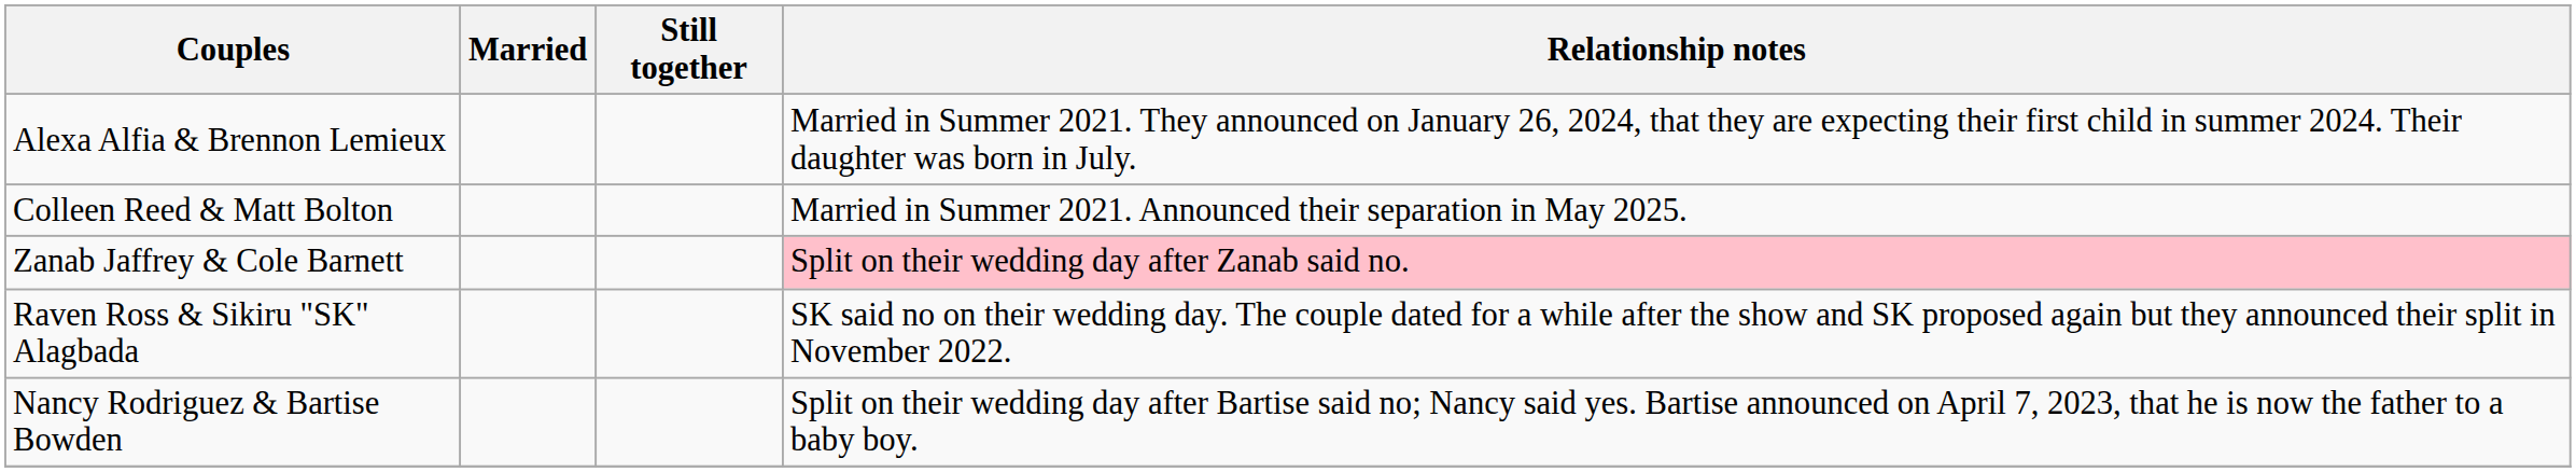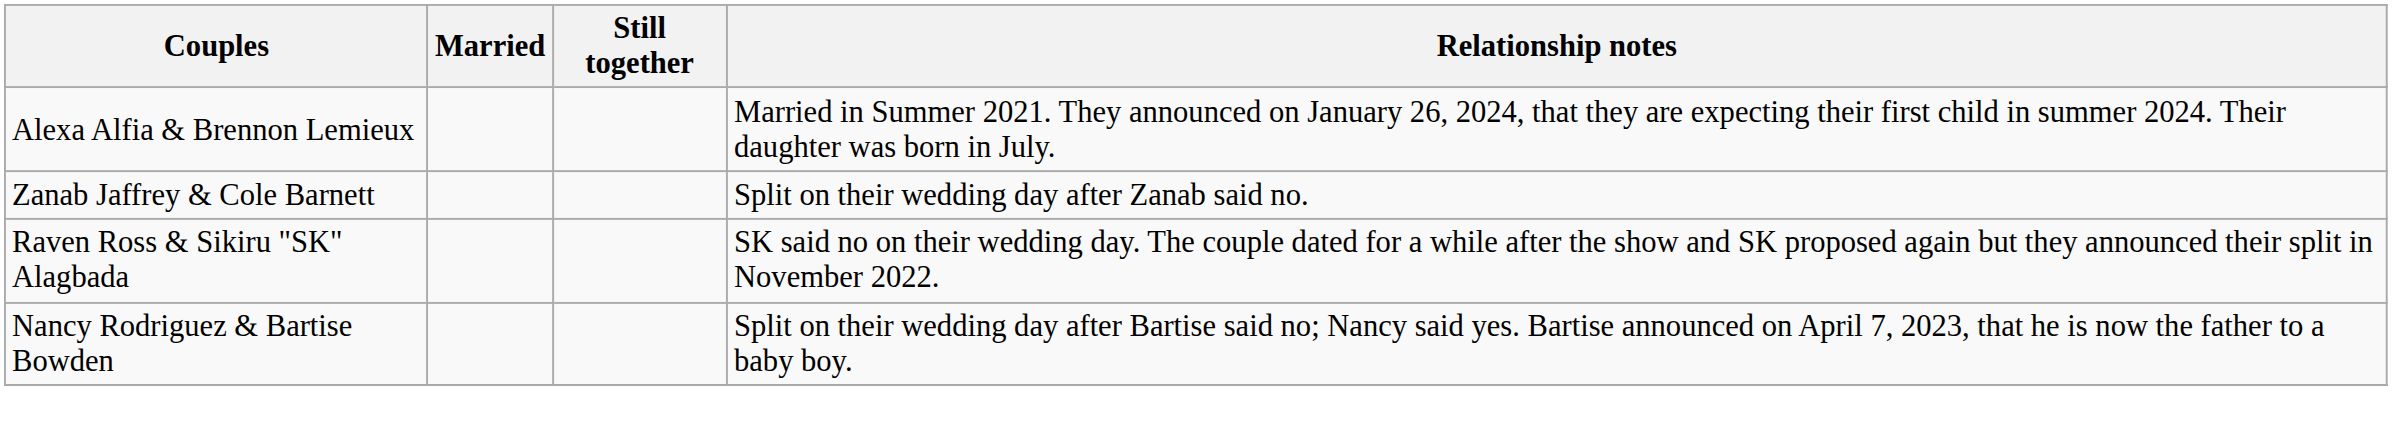 <table class="wikitable plainrowheaders" style="text-align: left;">
 <tr>
 <th scope="col">Couples</th>
 <th scope="col">Married</th>
 <th scope="col">Still together</th>
 <th scope="col">Relationship notes</th>
 </tr>
 <tr>
 <td>Alexa Alfia & Brennon Lemieux</td>
 <td></td>
 <td></td>
 <td>Married in Summer 2021. They announced on January 26, 2024, that they are expecting their first child in summer 2024. Their daughter was born in July.</td>
 </tr>
 <tr>
-<td>Colleen Reed & Matt Bolton</td>
-<td></td>
-<td></td>
-<td>Married in Summer 2021. Announced their separation in May 2025.</td>
-</tr>
-<tr>
 <td>Zanab Jaffrey & Cole Barnett</td>
 <td></td>
 <td></td>
-<td style="background: pink;">Split on their wedding day after Zanab said no.</td>
+<td>Split on their wedding day after Zanab said no.</td>
 </tr>
 <tr>
 <td>Raven Ross & Sikiru "SK" Alagbada</td>
 <td></td>
 <td></td>
 <td>SK said no on their wedding day. The couple dated for a while after the show and SK proposed again but they announced their split in November 2022.</td>
 </tr>
 <tr>
 <td>Nancy Rodriguez & Bartise Bowden</td>
 <td></td>
 <td></td>
 <td>Split on their wedding day after Bartise said no; Nancy said yes. Bartise announced on April 7, 2023, that he is now the father to a baby boy.</td>
 </tr>
 <tr>
 </tr>
 </table>
